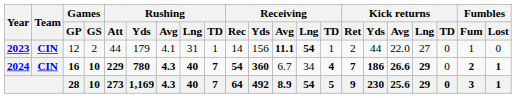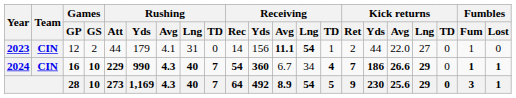 <table class="wikitable" style="text-align:center;">
 <tr>
 <th rowspan="2">Year</th>
 <th rowspan="2">Team</th>
 <th colspan="2">Games</th>
 <th colspan="5">Rushing</th>
 <th colspan="5">Receiving</th>
 <th colspan="5">Kick returns</th>
 <th colspan="2">Fumbles</th>
 </tr>
 <tr>
 <th>GP</th>
 <th>GS</th>
 <th>Att</th>
 <th>Yds</th>
 <th>Avg</th>
 <th>Lng</th>
 <th>TD</th>
 <th>Rec</th>
 <th>Yds</th>
 <th>Avg</th>
 <th>Lng</th>
 <th>TD</th>
 <th>Ret</th>
 <th>Yds</th>
 <th>Avg</th>
 <th>Lng</th>
 <th>TD</th>
 <th>Fum</th>
 <th>Lost</th>
 </tr>
 <tr>
 <th><a href='#'>2023</a></th>
 <th><a href='#'>CIN</a></th>
 <td>12</td>
 <td>2</td>
 <td>44</td>
 <td>179</td>
 <td>4.1</td>
 <td>31</td>
-<td>1</td>
+<td>0</td>
 <td>14</td>
 <td>156</td>
 <td><strong>11.1</strong></td>
 <td><strong>54</strong></td>
 <td>1</td>
 <td>2</td>
 <td>44</td>
 <td>22.0</td>
 <td>27</td>
 <td>0</td>
 <td>1</td>
 <td>0</td>
 </tr>
 <tr>
 <th><a href='#'>2024</a></th>
 <th><a href='#'>CIN</a></th>
 <td><strong>16</strong></td>
 <td><strong>10</strong></td>
 <td><strong>229</strong></td>
-<td><strong>780</strong></td>
+<td><strong>990</strong></td>
 <td><strong>4.3</strong></td>
 <td><strong>40</strong></td>
 <td><strong>7</strong></td>
 <td><strong>54</strong></td>
 <td><strong>360</strong></td>
 <td>6.7</td>
 <td>34</td>
 <td><strong>4</strong></td>
 <td><strong>7</strong></td>
 <td><strong>186</strong></td>
 <td><strong>26.6</strong></td>
 <td><strong>29</strong></td>
 <td>0</td>
-<td><strong>2</strong></td>
+<td><strong>1</strong></td>
 <td><strong>1</strong></td>
 </tr>
 <tr>
 <th colspan="2"></th>
 <th>28</th>
 <th>10</th>
 <th>273</th>
 <th>1,169</th>
 <th>4.3</th>
 <th>40</th>
 <th>7</th>
 <th>64</th>
 <th>492</th>
 <th>8.9</th>
 <th>54</th>
 <th>5</th>
 <th>9</th>
 <th>230</th>
 <th>25.6</th>
 <th>29</th>
 <th>0</th>
 <th>3</th>
 <th>1</th>
 </tr>
 </table>
